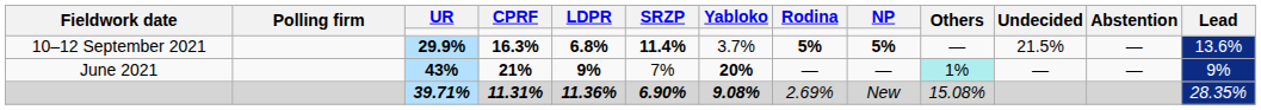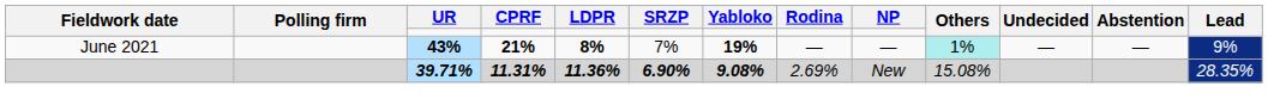 <table class=wikitable style="font-size:95%; line-height:14px; text-align:center">
 <tr>
 <th style=width:200px; rowspan=2>Fieldwork date</th>
 <th style=width:150px; rowspan=2>Polling firm</th>
 <th style="width:60px;"><a href='#'>UR</a></th>
 <th style="width:60px;"><a href='#'>CPRF</a></th>
 <th style="width:60px;"><a href='#'>LDPR</a></th>
 <th style="width:60px;"><a href='#'>SRZP</a></th>
 <th style="width:60px;"><a href='#'>Yabloko</a></th>
 <th style="width:60px;"><a href='#'>Rodina</a></th>
 <th style="width:60px;"><a href='#'>NP</a></th>
 <th style="width:60px;" rowspan=2>Others</th>
 <th style="width:60px;" rowspan=2>Undecided</th>
 <th style="width:60px;" rowspan=2>Abstention</th>
 <th style="width:60px;" rowspan="2">Lead</th>
 </tr>
 <tr>
 <td bgcolor=></td>
 <td bgcolor=></td>
 <td bgcolor=></td>
 <td bgcolor=></td>
 <td bgcolor=></td>
 <td bgcolor=></td>
 <td bgcolor=></td>
 </tr>
 <tr>
-<td>10–12 September 2021</td>
-<td></td>
-<td style="background:#B3E0FF"><strong>29.9%</strong></td>
-<td><strong>16.3%</strong></td>
-<td><strong>6.8%</strong></td>
-<td><strong>11.4%</strong></td>
-<td>3.7%</td>
-<td><strong>5%</strong></td>
-<td><strong>5%</strong></td>
-<td>—</td>
-<td>21.5%</td>
-<td>—</td>
-<td style="background:#0C2C84; color:white;">13.6%</td>
-</tr>
-<tr>
 <td>June 2021</td>
 <td></td>
 <td style="background:#B3E0FF"><strong>43%</strong></td>
 <td><strong>21%</strong></td>
-<td><strong>9%</strong></td>
+<td><strong>8%</strong></td>
 <td>7%</td>
-<td><strong>20%</strong></td>
+<td><strong>19%</strong></td>
 <td>—</td>
 <td>—</td>
 <td style="background: paleturquoise;">1%</td>
 <td>—</td>
 <td>—</td>
 <td style="background:#0C2C84; color:white;">9%</td>
 </tr>
 <tr>
 <td style="background:#D5D5D5"></td>
 <td style="background:#D5D5D5"></td>
 <td style="background:#B3E0FF"><strong><em>39.71%</em></strong></td>
 <td style="background:#D5D5D5"><strong><em>11.31%</em></strong></td>
 <td style="background:#D5D5D5"><strong><em>11.36%</em></strong></td>
 <td style="background:#D5D5D5"><strong><em>6.90%</em></strong></td>
 <td style="background:#D5D5D5"><strong><em>9.08%</em></strong></td>
 <td style="background:#D5D5D5"><em>2.69%</em></td>
 <td style="background:#D5D5D5"><em>New</em></td>
 <td style="background:#D5D5D5"><em>15.08%</em></td>
 <td style="background:#D5D5D5"></td>
 <td style="background:#D5D5D5"></td>
 <td style="background:#0C2C84; color:white;"><em>28.35%</em></td>
 </tr>
 </table>
